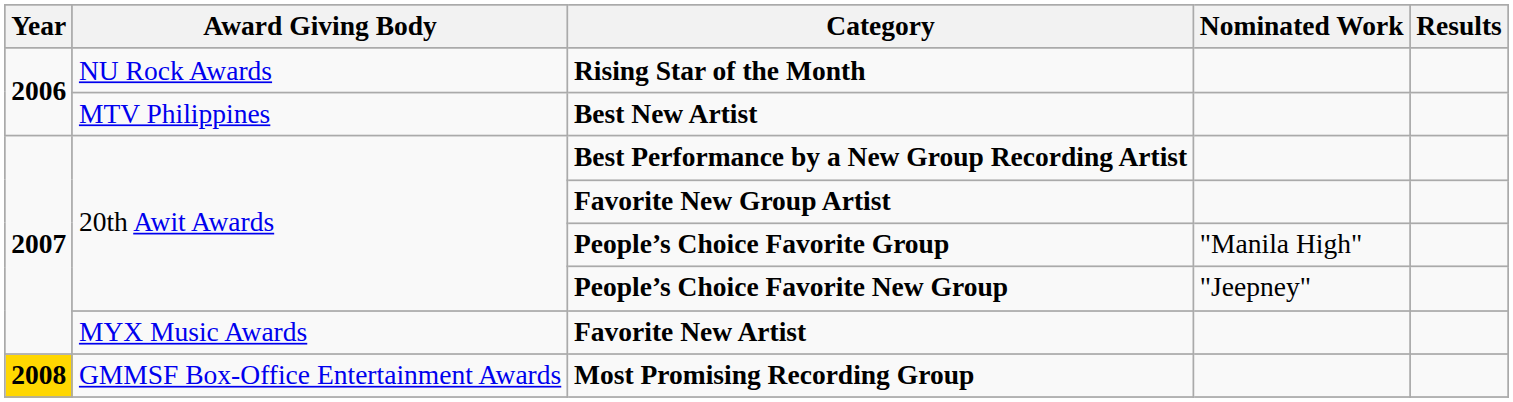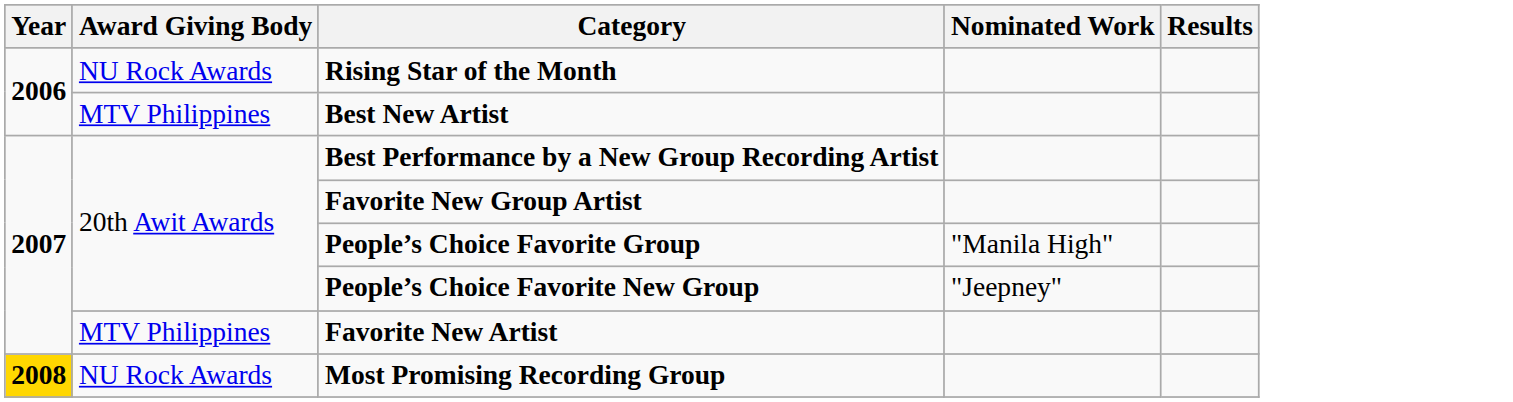 <table class="wikitable">
 <tr>
 <th>Year</th>
 <th>Award Giving Body</th>
 <th>Category</th>
 <th>Nominated Work</th>
 <th>Results</th>
 </tr>
 <tr>
 <td rowspan=2><strong>2006</strong></td>
 <td><a href='#'>NU Rock Awards</a></td>
 <td><strong>Rising Star of the Month</strong></td>
 <td></td>
 <td></td>
 </tr>
 <tr>
 <td><a href='#'>MTV Philippines</a></td>
 <td><strong>Best New Artist</strong></td>
 <td></td>
 <td></td>
 </tr>
 <tr>
 <td rowspan=5><strong>2007</strong></td>
 <td rowspan=4>20th <a href='#'>Awit Awards</a></td>
 <td><strong>Best Performance by a New Group Recording Artist</strong></td>
 <td></td>
 <td></td>
 </tr>
 <tr>
 <td><strong>Favorite New Group Artist</strong></td>
 <td></td>
 <td></td>
 </tr>
 <tr>
 <td><strong>People’s Choice Favorite Group</strong></td>
 <td>"Manila High"</td>
 <td></td>
 </tr>
 <tr>
 <td><strong>People’s Choice Favorite New Group</strong></td>
 <td>"Jeepney"</td>
 <td></td>
 </tr>
 <tr>
-<td><a href='#'>MYX Music Awards</a></td>
+<td><a href='#'>MTV Philippines</a></td>
 <td><strong>Favorite New Artist</strong></td>
 <td></td>
 <td></td>
 </tr>
 <tr>
 <td style="background: gold;"><strong>2008</strong></td>
-<td><a href='#'>GMMSF Box-Office Entertainment Awards</a></td>
+<td><a href='#'>NU Rock Awards</a></td>
 <td><strong>Most Promising Recording Group</strong></td>
 <td></td>
 <td></td>
 </tr>
 </table>
